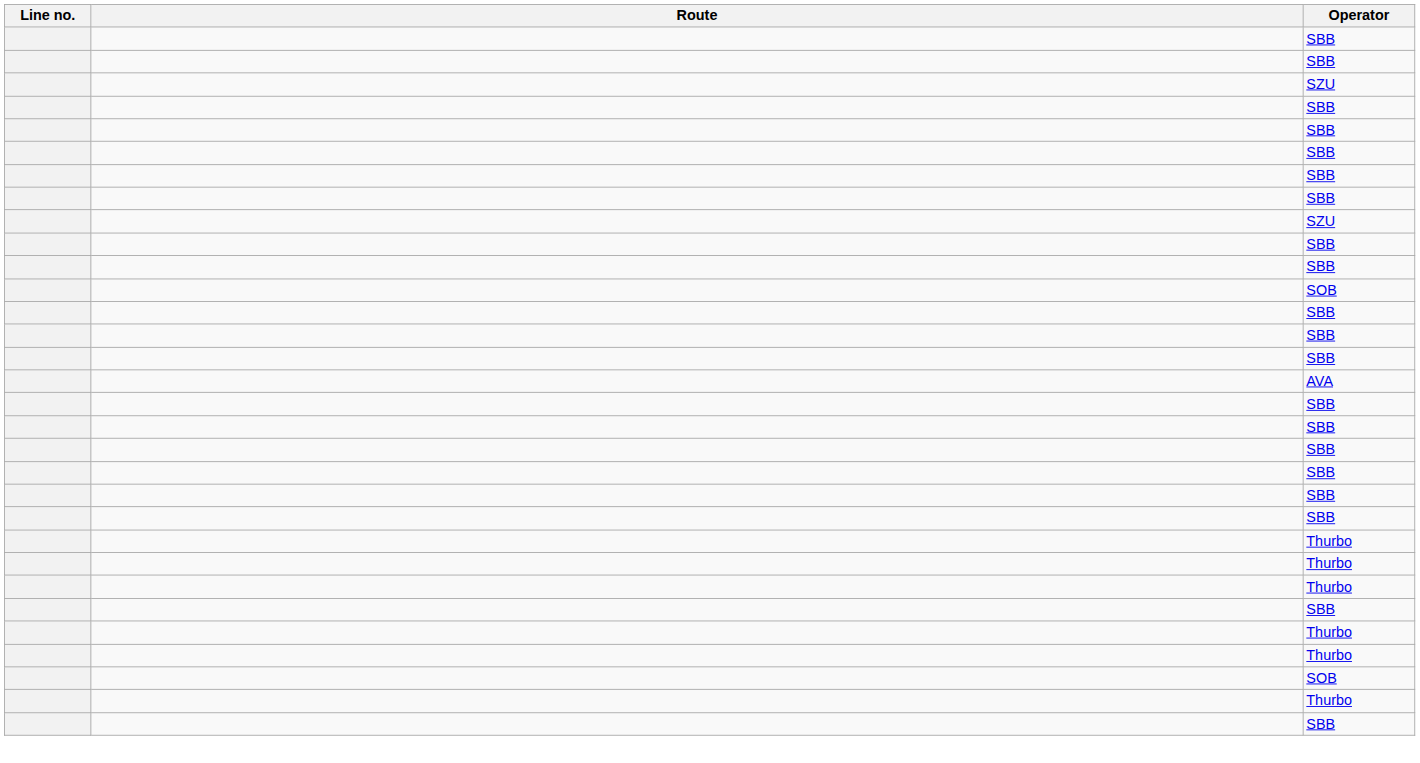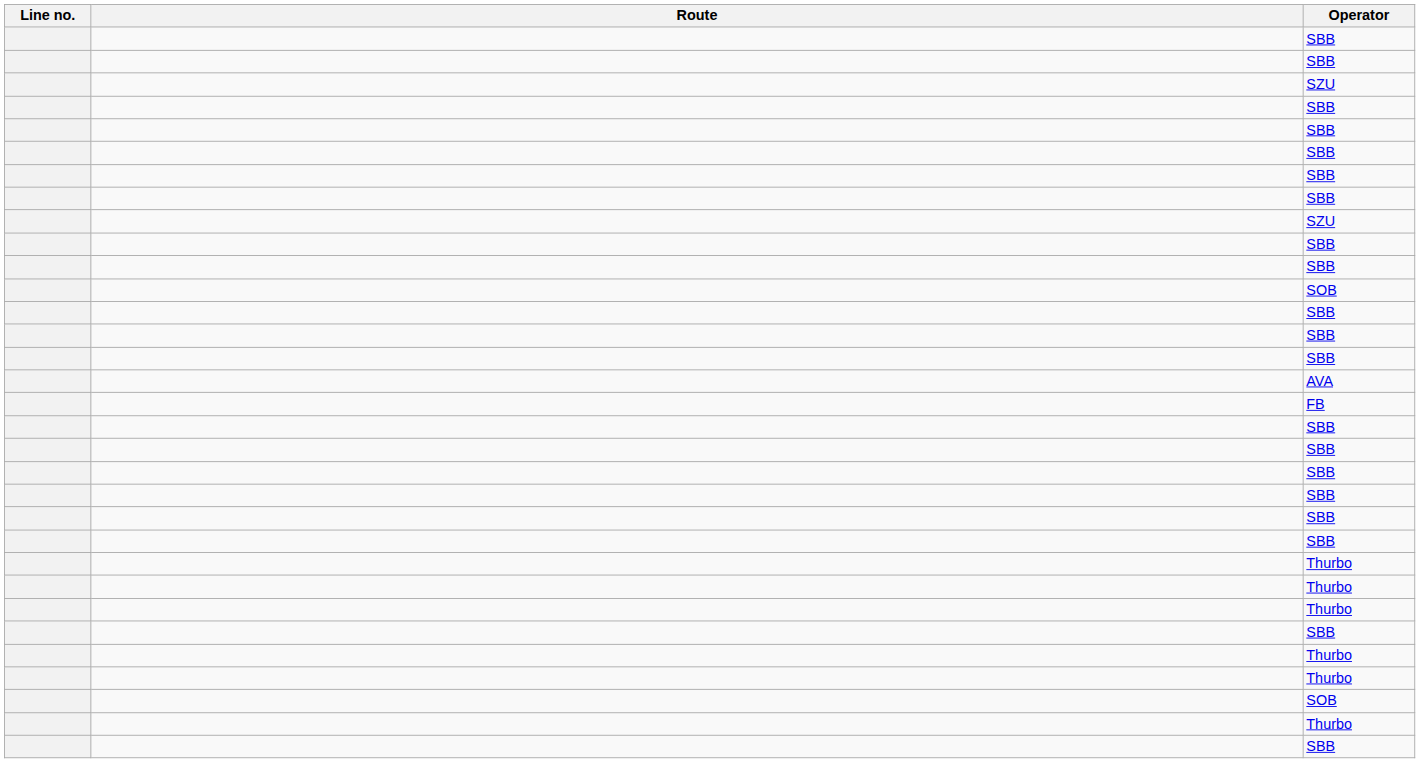 <table class="wikitable plainrowheaders">
 <tr>
 <th scope="col" style="width:3%;">Line no.</th>
 <th scope="col" style="width:42%;">Route</th>
 <th scope="col" style="width:3%;">Operator</th>
 </tr>
 <tr>
 <th scope="row"></th>
 <td></td>
 <td><a href='#'>SBB</a></td>
 </tr>
 <tr>
 <th scope="row"></th>
 <td></td>
 <td><a href='#'>SBB</a></td>
 </tr>
 <tr>
 <th scope="row"></th>
 <td></td>
 <td><a href='#'>SZU</a></td>
 </tr>
 <tr>
 <th scope="row"></th>
 <td></td>
 <td><a href='#'>SBB</a></td>
 </tr>
 <tr>
 <th scope="row"></th>
 <td></td>
 <td><a href='#'>SBB</a></td>
 </tr>
 <tr>
 <th scope="row"></th>
 <td></td>
 <td><a href='#'>SBB</a></td>
 </tr>
 <tr>
 <th scope="row"></th>
 <td></td>
 <td><a href='#'>SBB</a></td>
 </tr>
 <tr>
 <th scope="row"></th>
 <td></td>
 <td><a href='#'>SBB</a></td>
 </tr>
 <tr>
 <th scope="row"></th>
 <td></td>
 <td><a href='#'>SZU</a></td>
 </tr>
 <tr>
 <th scope="row"></th>
 <td></td>
 <td><a href='#'>SBB</a></td>
 </tr>
 <tr>
 <th scope="row"></th>
 <td></td>
 <td><a href='#'>SBB</a></td>
 </tr>
 <tr>
 <th scope="row"></th>
 <td></td>
 <td><a href='#'>SOB</a></td>
 </tr>
 <tr>
 <th scope="row"></th>
 <td></td>
 <td><a href='#'>SBB</a></td>
 </tr>
 <tr>
 <th scope="row"></th>
 <td></td>
 <td><a href='#'>SBB</a></td>
 </tr>
 <tr>
 <th scope="row"></th>
 <td></td>
 <td><a href='#'>SBB</a></td>
 </tr>
 <tr>
 <th scope="row"></th>
 <td></td>
 <td><a href='#'>AVA</a></td>
 </tr>
 <tr>
 <th scope="row"></th>
 <td></td>
+<td><a href='#'>FB</a></td>
+</tr>
+<tr>
+<th scope="row"></th>
+<td></td>
 <td><a href='#'>SBB</a></td>
 </tr>
 <tr>
 <th scope="row"></th>
 <td></td>
 <td><a href='#'>SBB</a></td>
 </tr>
 <tr>
 <th scope="row"></th>
 <td></td>
 <td><a href='#'>SBB</a></td>
 </tr>
 <tr>
 <th scope="row"></th>
 <td></td>
 <td><a href='#'>SBB</a></td>
 </tr>
 <tr>
 <th scope="row"></th>
 <td></td>
 <td><a href='#'>SBB</a></td>
 </tr>
 <tr>
 <th scope="row"></th>
 <td></td>
 <td><a href='#'>SBB</a></td>
 </tr>
 <tr>
 <th scope="row"></th>
 <td></td>
 <td><a href='#'>Thurbo</a></td>
 </tr>
 <tr>
 <th scope="row"></th>
 <td></td>
 <td><a href='#'>Thurbo</a></td>
 </tr>
 <tr>
 <th scope="row"></th>
 <td></td>
 <td><a href='#'>Thurbo</a></td>
 </tr>
 <tr>
 <th scope="row"></th>
 <td></td>
 <td><a href='#'>SBB</a></td>
 </tr>
 <tr>
 <th scope="row"></th>
 <td></td>
 <td><a href='#'>Thurbo</a></td>
 </tr>
 <tr>
 <th scope="row"></th>
 <td></td>
 <td><a href='#'>Thurbo</a></td>
 </tr>
 <tr>
 <th scope="row"></th>
 <td></td>
 <td><a href='#'>SOB</a></td>
 </tr>
 <tr>
 <th scope="row"></th>
 <td></td>
 <td><a href='#'>Thurbo</a></td>
 </tr>
 <tr>
 <th scope="row"></th>
 <td></td>
 <td><a href='#'>SBB</a></td>
 </tr>
 </table>
